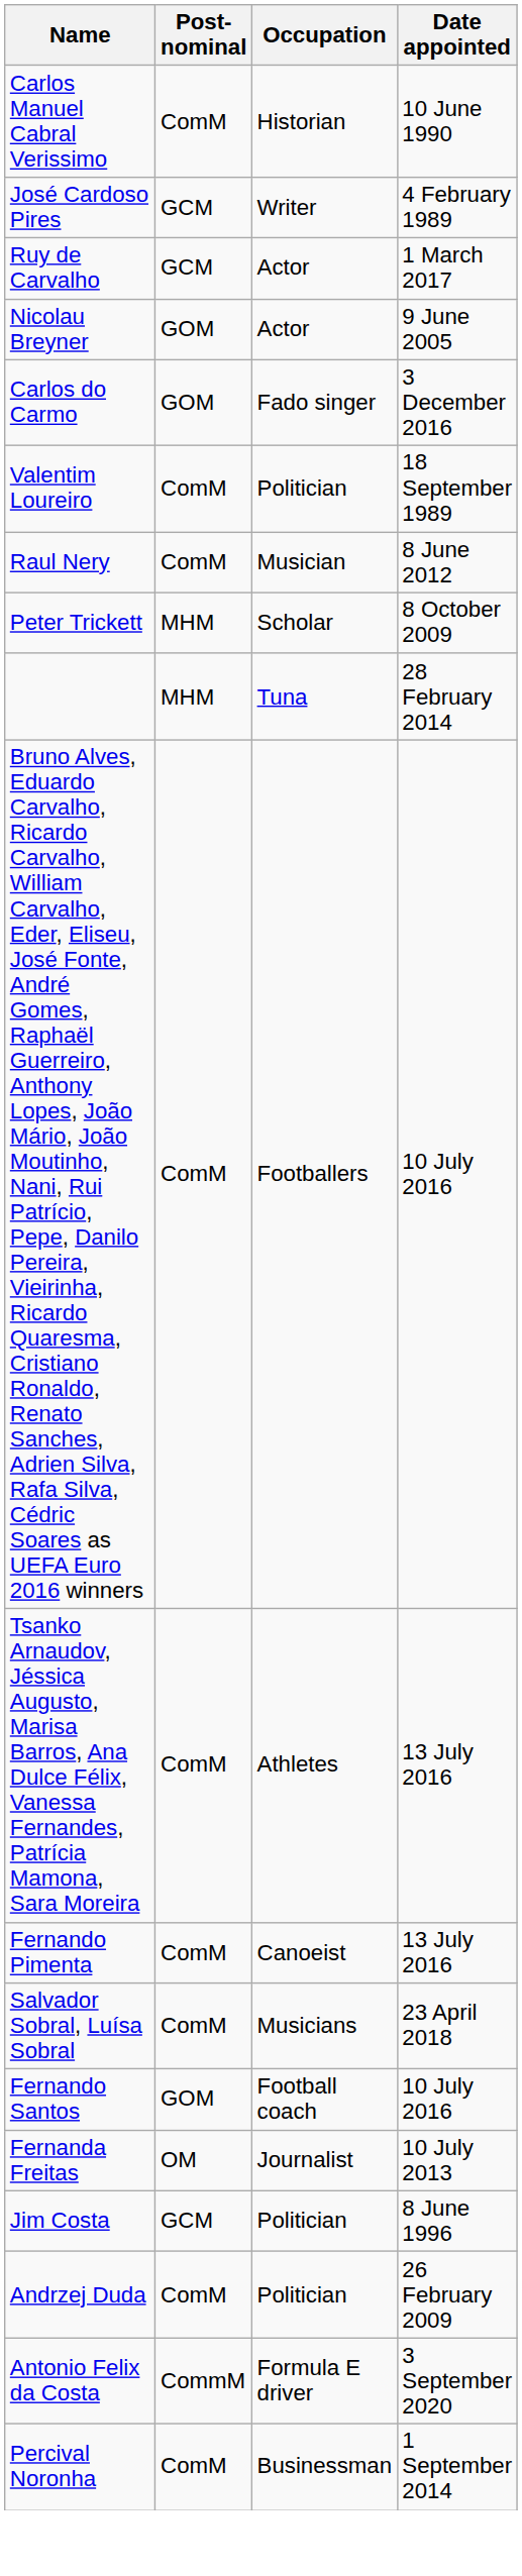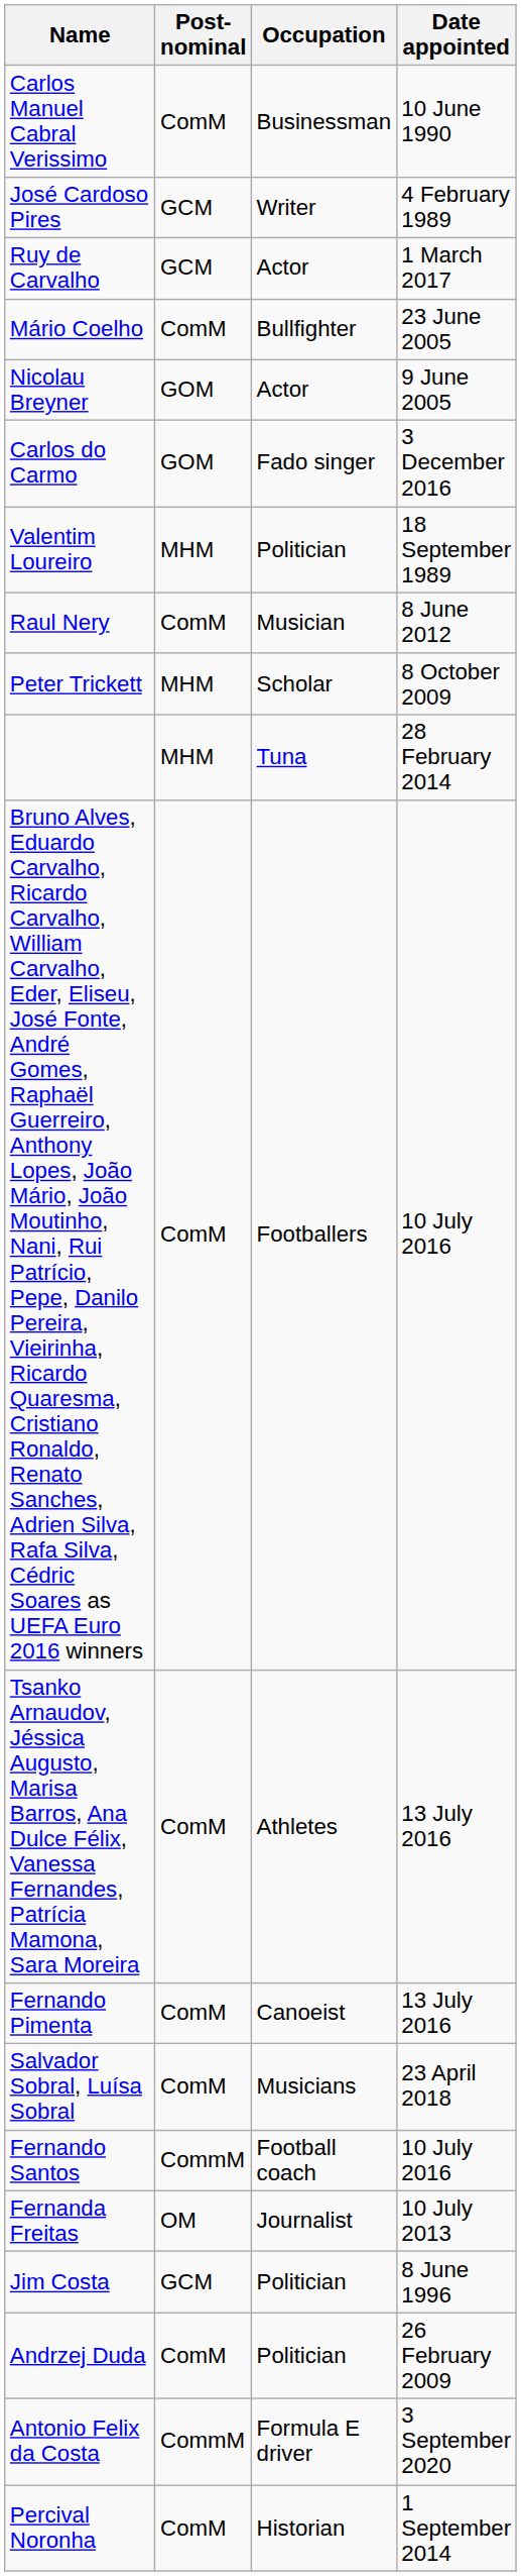 <table class="wikitable sortable">
 <tr>
 <th scope="col" style="width:100px;">Name</th>
 <th scope="col" style="width:50px;">Post-nominal</th>
 <th scope="col" style="width:50px;">Occupation</th>
 <th scope="col" style="width:50px;">Date appointed</th>
 </tr>
 <tr>
 <td><a href='#'>Carlos Manuel Cabral Verissimo</a></td>
 <td>ComM</td>
-<td>Historian</td>
+<td>Businessman</td>
 <td data-sort-value="1990-06-10">10 June 1990</td>
 </tr>
 <tr>
 <td><a href='#'>José Cardoso Pires</a></td>
 <td>GCM</td>
 <td>Writer</td>
 <td data-sort-value="1989-02-04">4 February 1989</td>
 </tr>
 <tr>
 <td><a href='#'>Ruy de Carvalho</a></td>
 <td>GCM</td>
 <td>Actor</td>
 <td data-sort-value="2017-03-01">1 March 2017</td>
 </tr>
 <tr>
+<td><a href='#'>Mário Coelho</a></td>
+<td>ComM</td>
+<td>Bullfighter</td>
+<td data-sort-value="2005-06-23">23 June 2005</td>
+</tr>
+<tr>
 <td><a href='#'>Nicolau Breyner</a></td>
 <td>GOM</td>
 <td>Actor</td>
 <td data-sort-value="2005-06-09">9 June 2005</td>
 </tr>
 <tr>
 <td><a href='#'>Carlos do Carmo</a></td>
 <td>GOM</td>
 <td>Fado singer</td>
 <td data-sort-value="2016-12-03">3 December 2016</td>
 </tr>
 <tr>
 <td><a href='#'>Valentim Loureiro</a></td>
-<td>ComM</td>
+<td>MHM</td>
 <td>Politician</td>
 <td data-sort-value="1989-09-18">18 September 1989</td>
 </tr>
 <tr>
 <td><a href='#'>Raul Nery</a></td>
 <td>ComM</td>
 <td>Musician</td>
 <td data-sort-value="2012-06-08">8 June 2012</td>
 </tr>
 <tr>
 <td><a href='#'>Peter Trickett</a></td>
 <td>MHM</td>
 <td>Scholar</td>
 <td data-sort-value="2009-10-08">8 October 2009</td>
 </tr>
 <tr>
 <td></td>
 <td>MHM</td>
 <td><a href='#'>Tuna</a></td>
 <td data-sort-value="2014-02-28">28 February 2014</td>
 </tr>
 <tr>
 <td><a href='#'>Bruno Alves</a>, <a href='#'>Eduardo Carvalho</a>, <a href='#'>Ricardo Carvalho</a>, <a href='#'>William Carvalho</a>, <a href='#'>Eder</a>, <a href='#'>Eliseu</a>, <a href='#'>José Fonte</a>, <a href='#'>André Gomes</a>, <a href='#'>Raphaël Guerreiro</a>, <a href='#'>Anthony Lopes</a>, <a href='#'>João Mário</a>, <a href='#'>João Moutinho</a>, <a href='#'>Nani</a>, <a href='#'>Rui Patrício</a>, <a href='#'>Pepe</a>, <a href='#'>Danilo Pereira</a>, <a href='#'>Vieirinha</a>, <a href='#'>Ricardo Quaresma</a>, <a href='#'>Cristiano Ronaldo</a>, <a href='#'>Renato Sanches</a>, <a href='#'>Adrien Silva</a>, <a href='#'>Rafa Silva</a>, <a href='#'>Cédric Soares</a> as <a href='#'>UEFA Euro 2016</a> winners</td>
 <td>ComM</td>
 <td>Footballers</td>
 <td data-sort-value="2016-07-10">10 July 2016</td>
 </tr>
 <tr>
 <td><a href='#'>Tsanko Arnaudov</a>, <a href='#'>Jéssica Augusto</a>, <a href='#'>Marisa Barros</a>, <a href='#'>Ana Dulce Félix</a>, <a href='#'>Vanessa Fernandes</a>, <a href='#'>Patrícia Mamona</a>, <a href='#'>Sara Moreira</a></td>
 <td>ComM</td>
 <td>Athletes</td>
 <td data-sort-value="2016-07-13">13 July 2016</td>
 </tr>
 <tr>
 <td><a href='#'>Fernando Pimenta</a></td>
 <td>ComM</td>
 <td>Canoeist</td>
 <td data-sort-value="2016-07-13">13 July 2016</td>
 </tr>
 <tr>
 <td><a href='#'>Salvador Sobral</a>, <a href='#'>Luísa Sobral</a></td>
 <td>ComM</td>
 <td>Musicians</td>
 <td data-sort-value="2018-04-23">23 April 2018</td>
 </tr>
 <tr>
 <td><a href='#'>Fernando Santos</a></td>
-<td>GOM</td>
+<td>CommM</td>
 <td>Football coach</td>
 <td data-sort-value="2016-07-10">10 July 2016</td>
 </tr>
 <tr>
 <td><a href='#'>Fernanda Freitas</a></td>
 <td>OM</td>
 <td>Journalist</td>
 <td data-sort-value="2013-07-10">10 July 2013</td>
 </tr>
 <tr>
 <td><a href='#'>Jim Costa</a></td>
 <td>GCM</td>
 <td>Politician</td>
 <td data-sort-value="1996-06-08">8 June 1996</td>
 </tr>
 <tr>
 <td><a href='#'>Andrzej Duda</a></td>
 <td>ComM</td>
 <td>Politician</td>
 <td data-sort-value="2009-02-26">26 February 2009</td>
 </tr>
 <tr>
 <td><a href='#'>Antonio Felix da Costa</a></td>
 <td>CommM</td>
 <td>Formula E driver</td>
 <td data-sort-value="2020-09-02">3 September 2020</td>
 </tr>
 <tr>
 <td><a href='#'>Percival Noronha</a></td>
 <td>ComM</td>
-<td>Businessman</td>
+<td>Historian</td>
 <td>1 September 2014</td>
 </tr>
 </table>
